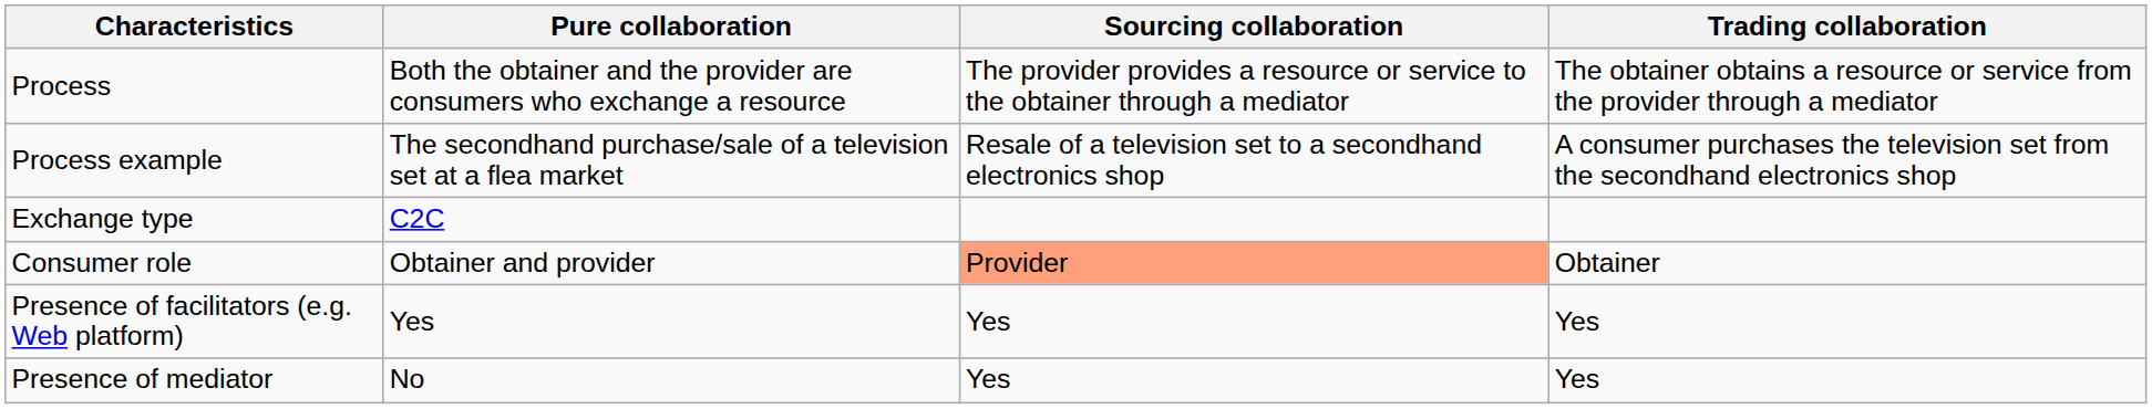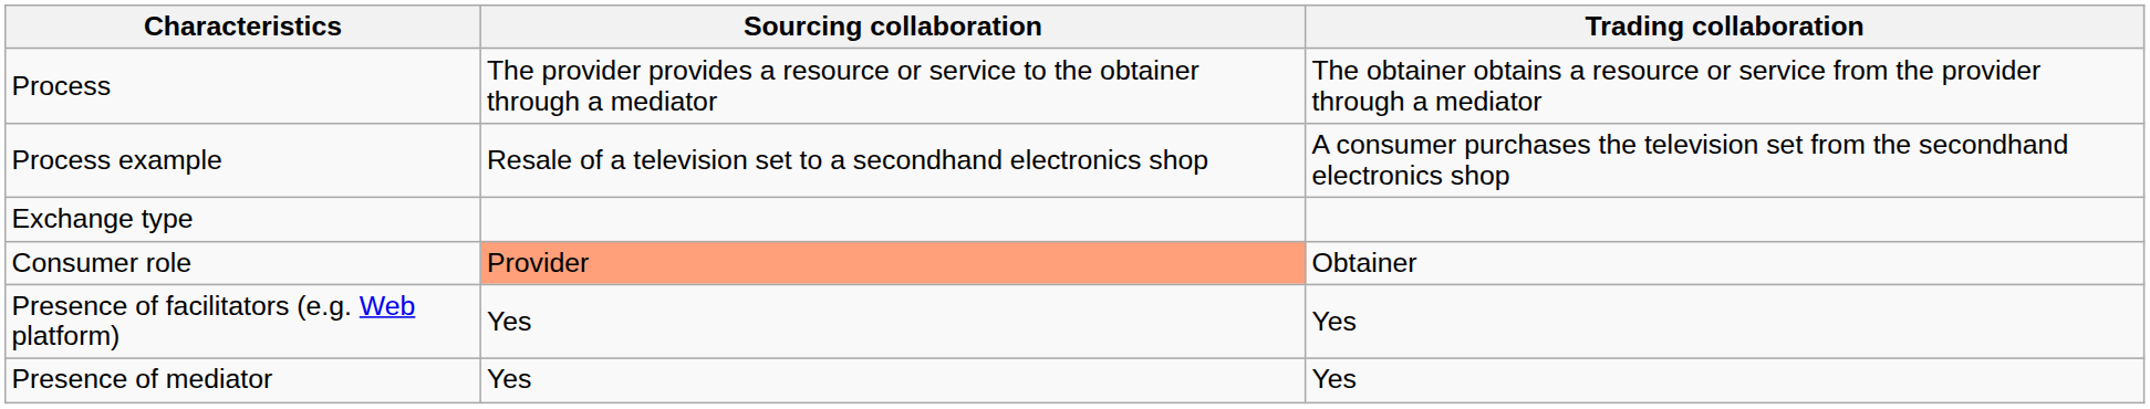 <table class="wikitable">
 <tr>
 <th>Characteristics</th>
-<th>Pure collaboration</th>
 <th>Sourcing collaboration</th>
 <th>Trading collaboration</th>
 </tr>
 <tr>
 <td>Process</td>
-<td>Both the obtainer and the provider are consumers who exchange a resource</td>
 <td>The provider provides a resource or service to the obtainer through a mediator</td>
 <td>The obtainer obtains a resource or service from the provider through a mediator</td>
 </tr>
 <tr>
 <td>Process example</td>
-<td>The secondhand purchase/sale of a television set at a flea market</td>
 <td>Resale of a television set to a secondhand electronics shop</td>
 <td>A consumer purchases the television set from the secondhand electronics shop</td>
 </tr>
 <tr>
 <td>Exchange type</td>
-<td><a href='#'>C2C</a></td>
 <td></td>
 <td></td>
 </tr>
 <tr>
 <td>Consumer role</td>
-<td>Obtainer and provider</td>
 <td style="background: lightsalmon;">Provider</td>
 <td>Obtainer</td>
 </tr>
 <tr>
 <td>Presence of facilitators (e.g. <a href='#'>Web</a> platform)</td>
 <td>Yes</td>
 <td>Yes</td>
-<td>Yes</td>
 </tr>
 <tr>
 <td>Presence of mediator</td>
-<td>No</td>
 <td>Yes</td>
 <td>Yes</td>
 </tr>
 </table>
